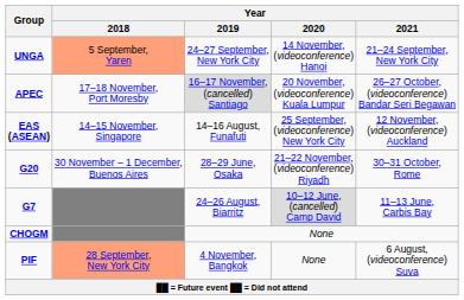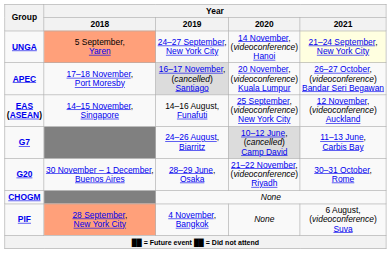 <table class="wikitable" style="margin:1em auto; font-size:85%; text-align:center;">
 <tr>
 <th rowspan="2">Group</th>
 <th colspan="4">Year</th>
 </tr>
 <tr>
 <th>2018</th>
 <th>2019</th>
 <th>2020</th>
 <th>2021</th>
 </tr>
 <tr>
 <td><strong><a href='#'>UNGA</a></strong></td>
 <td style="background:#ffa07a;">5 September,<br> <a href='#'>Yaren</a></td>
 <td><a href='#'>24–27 September</a>,<br> <a href='#'>New York City</a></td>
 <td><a href='#'>14 November</a>,<br>(<em>videoconference</em>)<br> <a href='#'>Hanoi</a></td>
-<td><a href='#'>21–24 September</a>,<br> <a href='#'>New York City</a></td>
+<td style="background: lightyellow;"><a href='#'>21–24 September</a>,<br> <a href='#'>New York City</a></td>
 </tr>
 <tr>
 <td><strong><a href='#'>APEC</a></strong></td>
 <td><a href='#'>17–18 November</a>,<br> <a href='#'>Port Moresby</a></td>
 <td style="background:#dcdcdc;"><a href='#'>16–17 November</a>,<br>(<em>cancelled</em>)<br> <a href='#'>Santiago</a></td>
 <td><a href='#'>20 November</a>,<br>(<em>videoconference</em>)<br> <a href='#'>Kuala Lumpur</a></td>
 <td><a href='#'>26–27 October</a>,<br>(<em>videoconference</em>)<br> <a href='#'>Bandar Seri Begawan</a></td>
 </tr>
 <tr>
 <td><strong><a href='#'>EAS</a><br>(<a href='#'>ASEAN</a>)</strong></td>
 <td><a href='#'>14–15 November</a>,<br> <a href='#'>Singapore</a></td>
 <td>14–16 August,<br> <a href='#'>Funafuti</a></td>
 <td><a href='#'>25 September</a>,<br>(<em>videoconference</em>)<br> <a href='#'>New York City</a></td>
 <td><a href='#'>12 November</a>,<br>(<em>videoconference</em>)<br> <a href='#'>Auckland</a></td>
 </tr>
 <tr>
+<td><strong><a href='#'>G7</a></strong></td>
+<td style="background:grey;"></td>
+<td><a href='#'>24–26 August</a>,<br> <a href='#'>Biarritz</a></td>
+<td style="background:#dcdcdc;"><a href='#'>10–12 June</a>,<br>(<em>cancelled</em>)<br> <a href='#'>Camp David</a></td>
+<td><a href='#'>11–13 June</a>,<br> <a href='#'>Carbis Bay</a></td>
+</tr>
+<tr>
 <td><strong><a href='#'>G20</a></strong></td>
 <td><a href='#'>30 November – 1 December</a>,<br> <a href='#'>Buenos Aires</a></td>
 <td><a href='#'>28–29 June</a>,<br> <a href='#'>Osaka</a></td>
 <td><a href='#'>21–22 November</a>,<br>(<em>videoconference</em>)<br> <a href='#'>Riyadh</a></td>
 <td><a href='#'>30–31 October</a>,<br> <a href='#'>Rome</a></td>
-</tr>
-<tr>
-<td><strong><a href='#'>G7</a></strong></td>
-<td style="background:grey;"></td>
-<td><a href='#'>24–26 August</a>,<br> <a href='#'>Biarritz</a></td>
-<td style="background:#dcdcdc;"><a href='#'>10–12 June</a>,<br>(<em>cancelled</em>)<br> <a href='#'>Camp David</a></td>
-<td><a href='#'>11–13 June</a>,<br> <a href='#'>Carbis Bay</a></td>
 </tr>
 <tr>
 <td><strong><a href='#'>CHOGM</a></strong></td>
 <td style="background:grey;"></td>
 <td colspan="3"><em>None</em></td>
 </tr>
 <tr>
 <td><strong><a href='#'>PIF</a></strong></td>
 <td style="background:#ffa07a;"><a href='#'>28 September</a>,<br> <a href='#'>New York City</a></td>
 <td><a href='#'>4 November</a>,<br> <a href='#'>Bangkok</a></td>
 <td><em>None</em></td>
 <td>6 August,<br>(<em>videoconference</em>)<br> <a href='#'>Suva</a></td>
 </tr>
 <tr>
 <th colspan="5"><small><span>██</span> = Future event <span>██</span> = Did not attend</small></th>
 </tr>
 </table>
